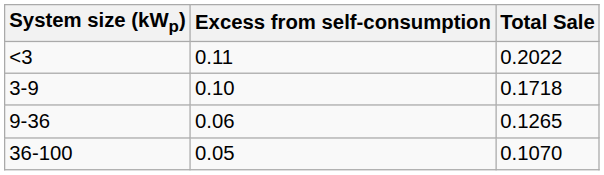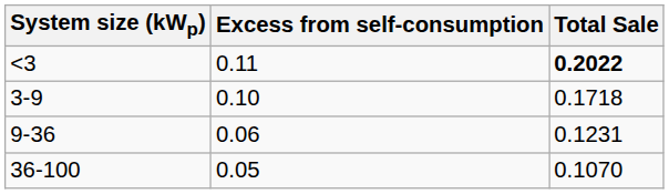 <table class="wikitable">
 <tr>
 <th>System size (kW<sub>p</sub>)</th>
 <th>Excess from self-consumption</th>
 <th>Total Sale</th>
 </tr>
 <tr>
 <td><3</td>
 <td>0.11</td>
-<td>0.2022</td>
+<td><strong>0.2022</strong></td>
 </tr>
 <tr>
 <td>3-9</td>
 <td>0.10</td>
 <td>0.1718</td>
 </tr>
 <tr>
 <td>9-36</td>
 <td>0.06</td>
-<td>0.1265</td>
+<td>0.1231</td>
 </tr>
 <tr>
 <td>36-100</td>
 <td>0.05</td>
 <td>0.1070</td>
 </tr>
 </table>
